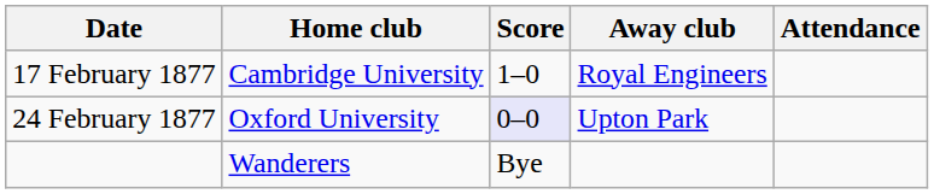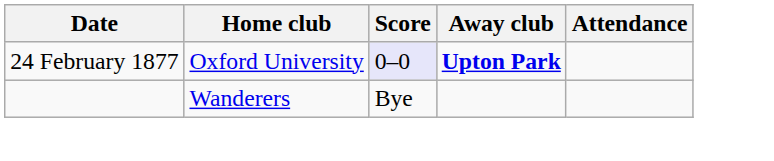 <table class="wikitable">
 <tr>
 <th>Date</th>
 <th>Home club</th>
 <th>Score</th>
 <th>Away club</th>
 <th>Attendance</th>
 </tr>
 <tr>
-<td>17 February 1877</td>
-<td><a href='#'>Cambridge University</a></td>
-<td>1–0</td>
-<td><a href='#'>Royal Engineers</a></td>
-<td></td>
-</tr>
-<tr>
 <td>24 February 1877</td>
 <td><a href='#'>Oxford University</a></td>
 <td style="background: lavender;">0–0</td>
-<td><a href='#'>Upton Park</a></td>
+<td><strong><a href='#'>Upton Park</a></strong></td>
 <td></td>
 </tr>
 <tr>
 <td></td>
 <td><a href='#'>Wanderers</a></td>
 <td>Bye</td>
 <td></td>
 <td></td>
 </tr>
 </table>
